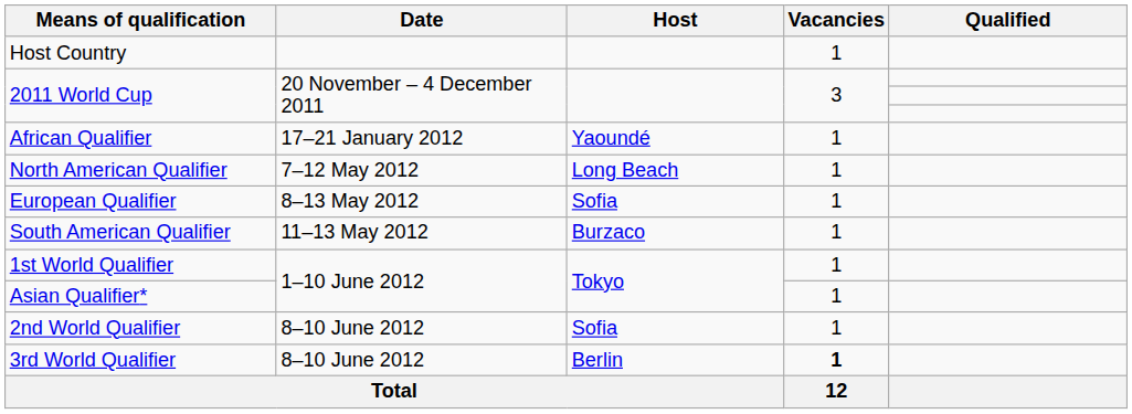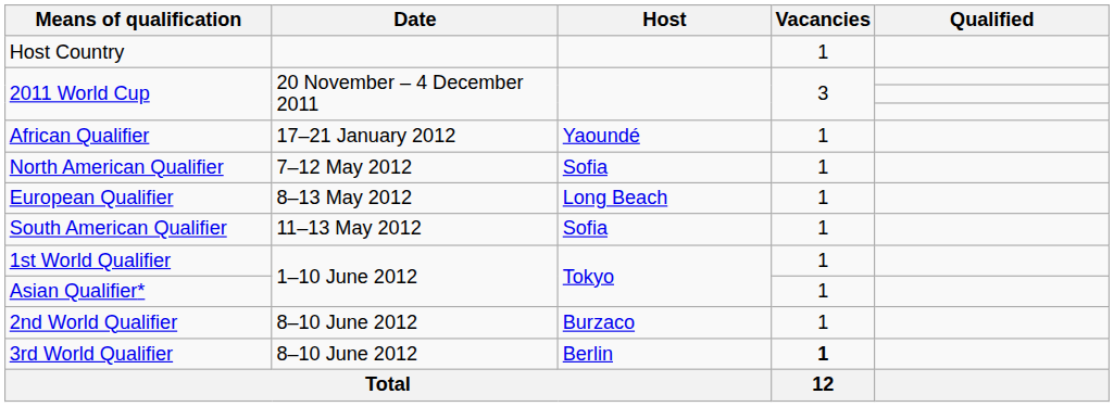 <table class="wikitable" style="max-width:900px">
 <tr>
 <th width=25%>Means of qualification</th>
 <th width=27%>Date</th>
 <th width=20%>Host</th>
 <th width=6%>Vacancies</th>
 <th width=22%>Qualified</th>
 </tr>
 <tr>
 <td>Host Country</td>
 <td></td>
 <td></td>
 <td style="text-align:center;">1</td>
 <td></td>
 </tr>
 <tr>
 <td rowspan="3"><a href='#'>2011 World Cup</a></td>
 <td rowspan="3">20 November – 4 December 2011</td>
 <td rowspan="3"></td>
 <td rowspan="3" style="text-align:center;">3</td>
 <td></td>
 </tr>
 <tr>
 <td></td>
 </tr>
 <tr>
 <td></td>
 </tr>
 <tr>
 <td><a href='#'>African Qualifier</a></td>
 <td>17–21 January 2012</td>
 <td> <a href='#'>Yaoundé</a></td>
 <td style="text-align:center;">1</td>
 <td></td>
 </tr>
 <tr>
 <td><a href='#'>North American Qualifier</a></td>
 <td>7–12 May 2012</td>
-<td> <a href='#'>Long Beach</a></td>
+<td> <a href='#'>Sofia</a></td>
 <td style="text-align:center;">1</td>
 <td></td>
 </tr>
 <tr>
 <td><a href='#'>European Qualifier</a></td>
 <td>8–13 May 2012</td>
-<td> <a href='#'>Sofia</a></td>
+<td> <a href='#'>Long Beach</a></td>
 <td style="text-align:center;">1</td>
 <td></td>
 </tr>
 <tr>
 <td><a href='#'>South American Qualifier</a></td>
 <td>11–13 May 2012</td>
-<td> <a href='#'>Burzaco</a></td>
+<td> <a href='#'>Sofia</a></td>
 <td style="text-align:center;">1</td>
 <td></td>
 </tr>
 <tr>
 <td><a href='#'>1st World Qualifier</a></td>
 <td rowspan="2">1–10 June 2012</td>
 <td rowspan="2"> <a href='#'>Tokyo</a></td>
 <td style="text-align:center;">1</td>
 <td></td>
 </tr>
 <tr>
 <td><a href='#'>Asian Qualifier</a><a href='#'>*</a></td>
 <td style="text-align:center;">1</td>
 <td></td>
 </tr>
 <tr>
 <td><a href='#'>2nd World Qualifier</a></td>
 <td>8–10 June 2012</td>
-<td> <a href='#'>Sofia</a></td>
+<td> <a href='#'>Burzaco</a></td>
 <td style="text-align:center;">1</td>
 <td></td>
 </tr>
 <tr>
 <td><a href='#'>3rd World Qualifier</a></td>
 <td>8–10 June 2012</td>
 <td> <a href='#'>Berlin</a></td>
 <td style="text-align:center;"><strong>1</strong></td>
 <td></td>
 </tr>
 <tr>
 <th colspan="3">Total</th>
 <th>12</th>
 <th></th>
 </tr>
 </table>
